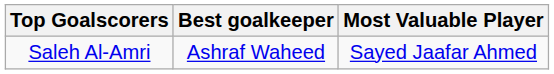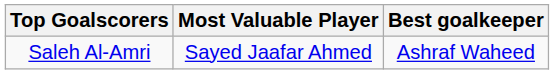 <table class="wikitable" style="text-align: center; margin: 0 auto;">
 <tr>
 <th>Top Goalscorers</th>
+<th>Most Valuable Player</th>
 <th>Best goalkeeper</th>
-<th>Most Valuable Player</th>
 </tr>
 <tr>
 <td> <a href='#'>Saleh Al-Amri</a></td>
+<td> <a href='#'>Sayed Jaafar Ahmed</a></td>
 <td> <a href='#'>Ashraf Waheed</a></td>
-<td> <a href='#'>Sayed Jaafar Ahmed</a></td>
 </tr>
 </table>
